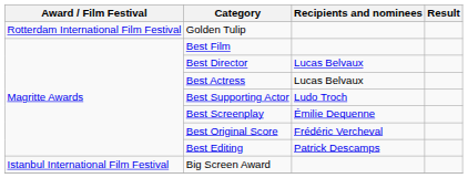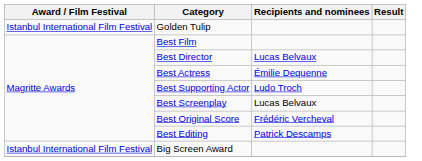 <table class="wikitable plainrowheaders sortable">
 <tr style="background:#ccc; text-align:center;">
 <th scope="col">Award / Film Festival</th>
 <th scope="col">Category</th>
 <th scope="col">Recipients and nominees</th>
 <th scope="col">Result</th>
 </tr>
 <tr>
-<td><a href='#'>Rotterdam International Film Festival</a></td>
+<td><a href='#'>Istanbul International Film Festival</a></td>
 <td>Golden Tulip</td>
 <td></td>
 <td></td>
 </tr>
 <tr>
 <td rowspan=7><a href='#'>Magritte Awards</a></td>
 <td><a href='#'>Best Film</a></td>
 <td></td>
 <td></td>
 </tr>
 <tr>
 <td><a href='#'>Best Director</a></td>
 <td><a href='#'>Lucas Belvaux</a></td>
 <td></td>
 </tr>
 <tr>
 <td><a href='#'>Best Actress</a></td>
-<td>Lucas Belvaux</td>
+<td><a href='#'>Émilie Dequenne</a></td>
 <td></td>
 </tr>
 <tr>
 <td><a href='#'>Best Supporting Actor</a></td>
 <td><a href='#'>Ludo Troch</a></td>
 <td></td>
 </tr>
 <tr>
 <td><a href='#'>Best Screenplay</a></td>
-<td><a href='#'>Émilie Dequenne</a></td>
+<td>Lucas Belvaux</td>
 <td></td>
 </tr>
 <tr>
 <td><a href='#'>Best Original Score</a></td>
 <td><a href='#'>Frédéric Vercheval</a></td>
 <td></td>
 </tr>
 <tr>
 <td><a href='#'>Best Editing</a></td>
 <td><a href='#'>Patrick Descamps</a></td>
 <td></td>
 </tr>
 <tr>
 <td><a href='#'>Istanbul International Film Festival</a></td>
 <td>Big Screen Award</td>
 <td></td>
 <td></td>
 </tr>
 <tr>
 </tr>
 </table>
